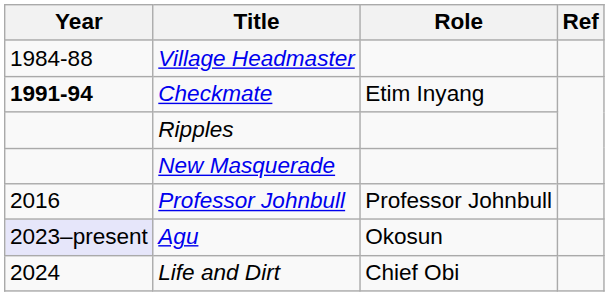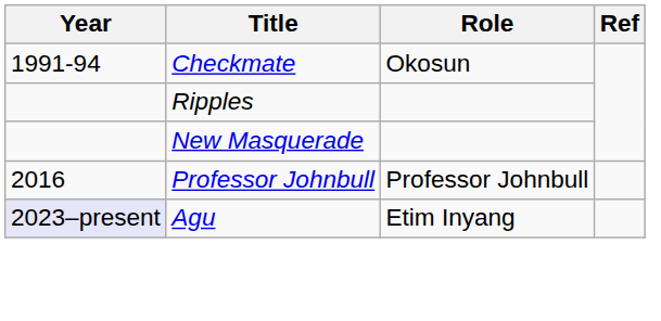 <table class="wikitable">
 <tr>
 <th>Year</th>
 <th>Title</th>
 <th>Role</th>
 <th>Ref</th>
 </tr>
 <tr>
-<td>1984-88</td>
-<td><a href='#'><em>Village Headmaster</em></a></td>
-<td></td>
-<td></td>
-</tr>
-<tr>
-<td><strong>1991-94</strong></td>
+<td>1991-94</td>
 <td><a href='#'><em>Checkmate</em></a></td>
-<td>Etim Inyang</td>
+<td>Okosun</td>
 <td rowspan="3"></td>
 </tr>
 <tr>
 <td></td>
 <td><em>Ripples</em></td>
 <td></td>
 </tr>
 <tr>
 <td></td>
 <td><em><a href='#'>New Masquerade</a></em></td>
 <td></td>
 </tr>
 <tr>
 <td>2016</td>
 <td><em><a href='#'>Professor Johnbull</a></em></td>
 <td>Professor Johnbull</td>
 <td></td>
 </tr>
 <tr>
 <td style="background: lavender;">2023–present</td>
 <td><em><a href='#'>Agu</a></em></td>
-<td>Okosun</td>
-<td></td>
-</tr>
-<tr>
-<td>2024</td>
-<td><em>Life and Dirt</em></td>
-<td>Chief Obi</td>
+<td>Etim Inyang</td>
 <td></td>
 </tr>
 </table>
